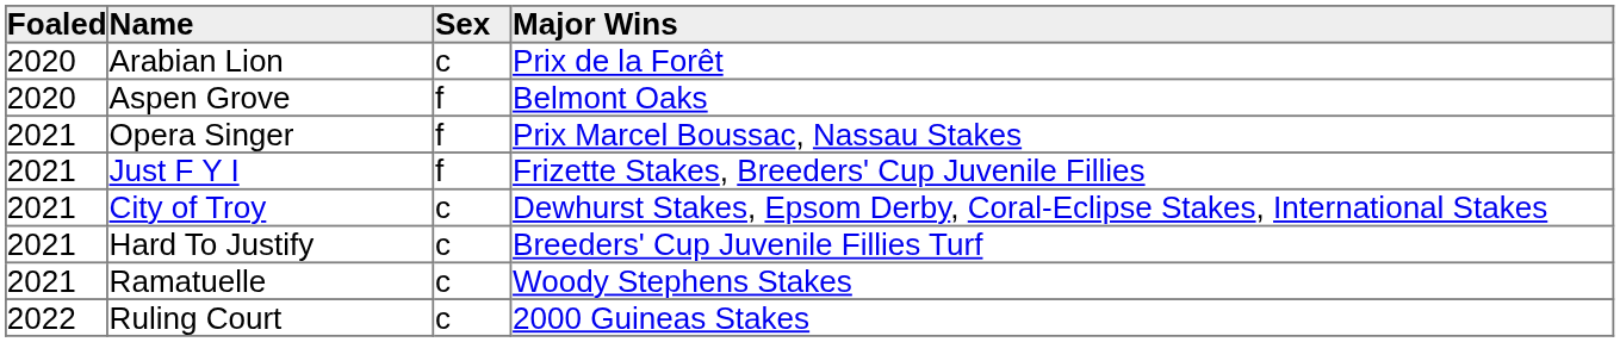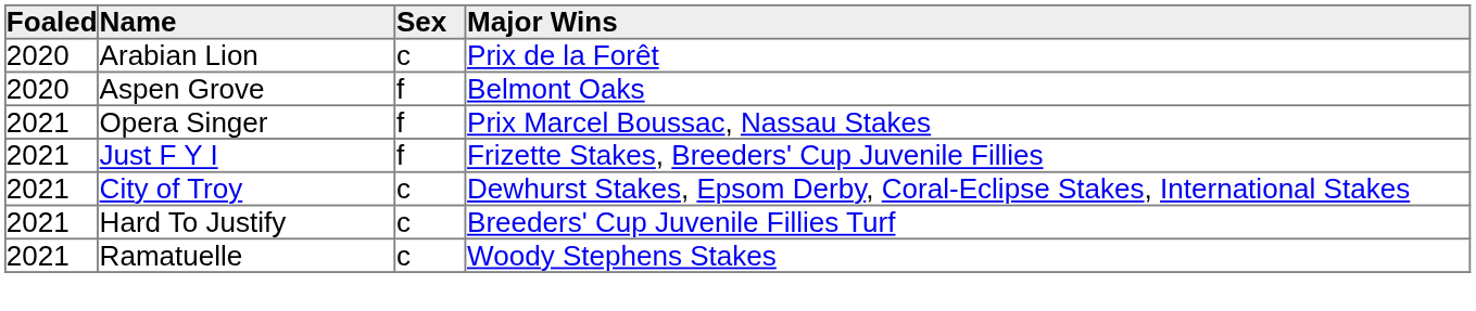 <table border="1" cellpadding="0" style="border-collapse: collapse; font-size:90%">
 <tr bgcolor="#eeeeee">
 <td width="35px"><strong>Foaled</strong></td>
 <td width="150px"><strong>Name</strong></td>
 <td width="35px"><strong>Sex</strong></td>
 <td width="510px"><strong>Major Wins</strong></td>
 </tr>
 <tr>
 <td>2020</td>
 <td>Arabian Lion</td>
 <td>c</td>
 <td><a href='#'>Prix de la Forêt</a></td>
 </tr>
 <tr>
 <td>2020</td>
 <td>Aspen Grove</td>
 <td>f</td>
 <td><a href='#'>Belmont Oaks</a></td>
 </tr>
 <tr>
 <td>2021</td>
 <td>Opera Singer</td>
 <td>f</td>
 <td><a href='#'>Prix Marcel Boussac</a>, <a href='#'>Nassau Stakes</a></td>
 </tr>
 <tr>
 <td>2021</td>
 <td><a href='#'>Just F Y I</a></td>
 <td>f</td>
 <td><a href='#'>Frizette Stakes</a>, <a href='#'>Breeders' Cup Juvenile Fillies</a></td>
 </tr>
 <tr>
 <td>2021</td>
 <td><a href='#'>City of Troy</a></td>
 <td>c</td>
 <td><a href='#'>Dewhurst Stakes</a>, <a href='#'>Epsom Derby</a>, <a href='#'>Coral-Eclipse Stakes</a>, <a href='#'>International Stakes</a></td>
 </tr>
 <tr>
 <td>2021</td>
 <td>Hard To Justify</td>
 <td>c</td>
 <td><a href='#'>Breeders' Cup Juvenile Fillies Turf</a></td>
 </tr>
 <tr>
 <td>2021</td>
 <td>Ramatuelle</td>
 <td>c</td>
 <td><a href='#'>Woody Stephens Stakes</a></td>
 </tr>
-<tr>
-<td>2022</td>
-<td>Ruling Court</td>
-<td>c</td>
-<td><a href='#'>2000 Guineas Stakes</a></td>
-</tr>
 </table>
